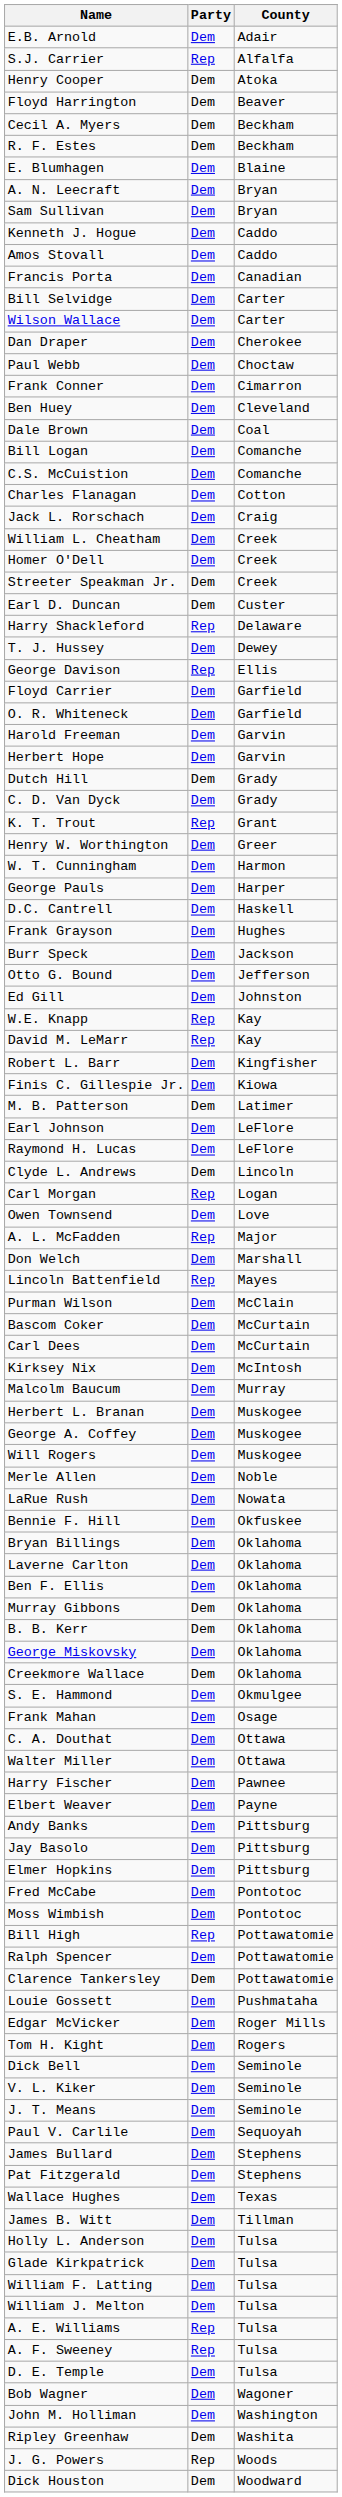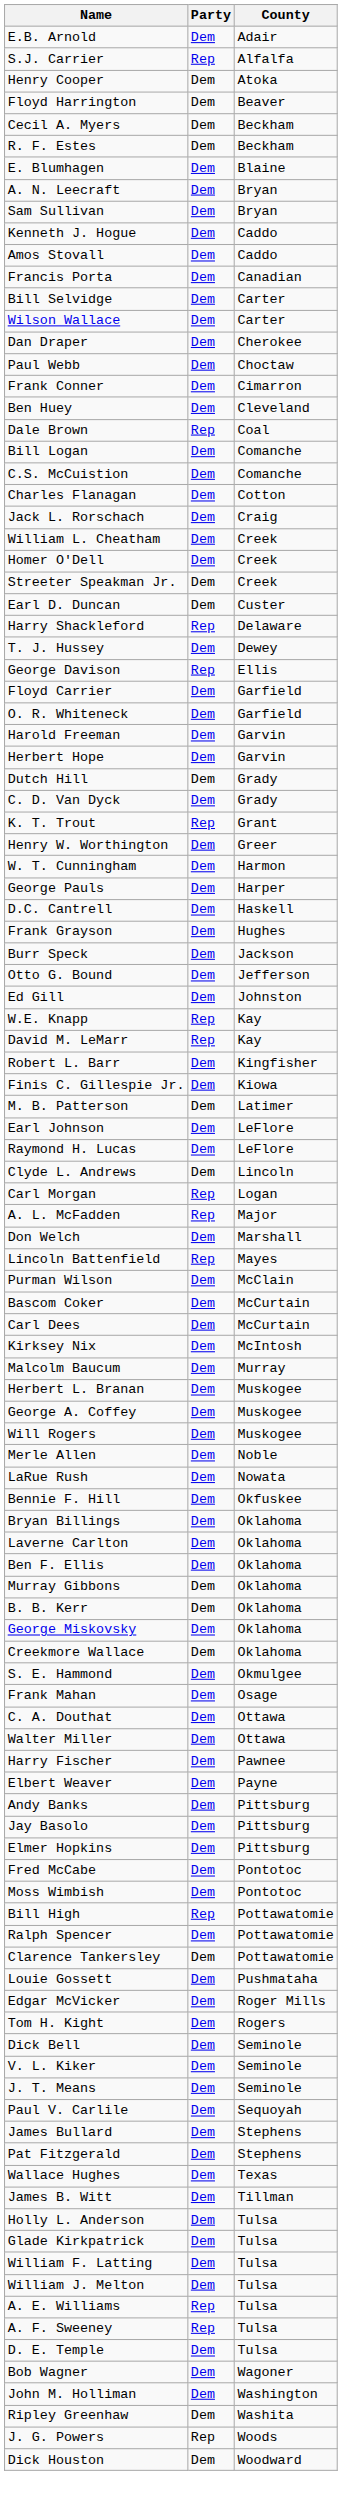 <table class="wikitable sortable">
 <tr>
 <th>Name</th>
 <th>Party</th>
 <th>County</th>
 </tr>
 <tr>
 <td>E.B. Arnold</td>
 <td><a href='#'>Dem</a></td>
 <td>Adair</td>
 </tr>
 <tr>
 <td>S.J. Carrier</td>
 <td><a href='#'>Rep</a></td>
 <td>Alfalfa</td>
 </tr>
 <tr>
 <td>Henry Cooper</td>
 <td>Dem</td>
 <td>Atoka</td>
 </tr>
 <tr>
 <td>Floyd Harrington</td>
 <td>Dem</td>
 <td>Beaver</td>
 </tr>
 <tr>
 <td>Cecil A. Myers</td>
 <td>Dem</td>
 <td>Beckham</td>
 </tr>
 <tr>
 <td>R. F. Estes</td>
 <td>Dem</td>
 <td>Beckham</td>
 </tr>
 <tr>
 <td>E. Blumhagen</td>
 <td><a href='#'>Dem</a></td>
 <td>Blaine</td>
 </tr>
 <tr>
 <td>A. N. Leecraft</td>
 <td><a href='#'>Dem</a></td>
 <td>Bryan</td>
 </tr>
 <tr>
 <td>Sam Sullivan</td>
 <td><a href='#'>Dem</a></td>
 <td>Bryan</td>
 </tr>
 <tr>
 <td>Kenneth J. Hogue</td>
 <td><a href='#'>Dem</a></td>
 <td>Caddo</td>
 </tr>
 <tr>
 <td>Amos Stovall</td>
 <td><a href='#'>Dem</a></td>
 <td>Caddo</td>
 </tr>
 <tr>
 <td>Francis Porta</td>
 <td><a href='#'>Dem</a></td>
 <td>Canadian</td>
 </tr>
 <tr>
 <td>Bill Selvidge</td>
 <td><a href='#'>Dem</a></td>
 <td>Carter</td>
 </tr>
 <tr>
 <td><a href='#'>Wilson Wallace</a></td>
 <td><a href='#'>Dem</a></td>
 <td>Carter</td>
 </tr>
 <tr>
 <td>Dan Draper</td>
 <td><a href='#'>Dem</a></td>
 <td>Cherokee</td>
 </tr>
 <tr>
 <td>Paul Webb</td>
 <td><a href='#'>Dem</a></td>
 <td>Choctaw</td>
 </tr>
 <tr>
 <td>Frank Conner</td>
 <td><a href='#'>Dem</a></td>
 <td>Cimarron</td>
 </tr>
 <tr>
 <td>Ben Huey</td>
 <td><a href='#'>Dem</a></td>
 <td>Cleveland</td>
 </tr>
 <tr>
 <td>Dale Brown</td>
-<td><a href='#'>Dem</a></td>
+<td><a href='#'>Rep</a></td>
 <td>Coal</td>
 </tr>
 <tr>
 <td>Bill Logan</td>
 <td><a href='#'>Dem</a></td>
 <td>Comanche</td>
 </tr>
 <tr>
 <td>C.S. McCuistion</td>
 <td><a href='#'>Dem</a></td>
 <td>Comanche</td>
 </tr>
 <tr>
 <td>Charles Flanagan</td>
 <td><a href='#'>Dem</a></td>
 <td>Cotton</td>
 </tr>
 <tr>
 <td>Jack L. Rorschach</td>
 <td><a href='#'>Dem</a></td>
 <td>Craig</td>
 </tr>
 <tr>
 <td>William L. Cheatham</td>
 <td><a href='#'>Dem</a></td>
 <td>Creek</td>
 </tr>
 <tr>
 <td>Homer O'Dell</td>
 <td><a href='#'>Dem</a></td>
 <td>Creek</td>
 </tr>
 <tr>
 <td>Streeter Speakman Jr.</td>
 <td>Dem</td>
 <td>Creek</td>
 </tr>
 <tr>
 <td>Earl D. Duncan</td>
 <td>Dem</td>
 <td>Custer</td>
 </tr>
 <tr>
 <td>Harry Shackleford</td>
 <td><a href='#'>Rep</a></td>
 <td>Delaware</td>
 </tr>
 <tr>
 <td>T. J. Hussey</td>
 <td><a href='#'>Dem</a></td>
 <td>Dewey</td>
 </tr>
 <tr>
 <td>George Davison</td>
 <td><a href='#'>Rep</a></td>
 <td>Ellis</td>
 </tr>
 <tr>
 <td>Floyd Carrier</td>
 <td><a href='#'>Dem</a></td>
 <td>Garfield</td>
 </tr>
 <tr>
 <td>O. R. Whiteneck</td>
 <td><a href='#'>Dem</a></td>
 <td>Garfield</td>
 </tr>
 <tr>
 <td>Harold Freeman</td>
 <td><a href='#'>Dem</a></td>
 <td>Garvin</td>
 </tr>
 <tr>
 <td>Herbert Hope</td>
 <td><a href='#'>Dem</a></td>
 <td>Garvin</td>
 </tr>
 <tr>
 <td>Dutch Hill</td>
 <td>Dem</td>
 <td>Grady</td>
 </tr>
 <tr>
 <td>C. D. Van Dyck</td>
 <td><a href='#'>Dem</a></td>
 <td>Grady</td>
 </tr>
 <tr>
 <td>K. T. Trout</td>
 <td><a href='#'>Rep</a></td>
 <td>Grant</td>
 </tr>
 <tr>
 <td>Henry W. Worthington</td>
 <td><a href='#'>Dem</a></td>
 <td>Greer</td>
 </tr>
 <tr>
 <td>W. T. Cunningham</td>
 <td><a href='#'>Dem</a></td>
 <td>Harmon</td>
 </tr>
 <tr>
 <td>George Pauls</td>
 <td><a href='#'>Dem</a></td>
 <td>Harper</td>
 </tr>
 <tr>
 <td>D.C. Cantrell</td>
 <td><a href='#'>Dem</a></td>
 <td>Haskell</td>
 </tr>
 <tr>
 <td>Frank Grayson</td>
 <td><a href='#'>Dem</a></td>
 <td>Hughes</td>
 </tr>
 <tr>
 <td>Burr Speck</td>
 <td><a href='#'>Dem</a></td>
 <td>Jackson</td>
 </tr>
 <tr>
 <td>Otto G. Bound</td>
 <td><a href='#'>Dem</a></td>
 <td>Jefferson</td>
 </tr>
 <tr>
 <td>Ed Gill</td>
 <td><a href='#'>Dem</a></td>
 <td>Johnston</td>
 </tr>
 <tr>
 <td>W.E. Knapp</td>
 <td><a href='#'>Rep</a></td>
 <td>Kay</td>
 </tr>
 <tr>
 <td>David M. LeMarr</td>
 <td><a href='#'>Rep</a></td>
 <td>Kay</td>
 </tr>
 <tr>
 <td>Robert L. Barr</td>
 <td><a href='#'>Dem</a></td>
 <td>Kingfisher</td>
 </tr>
 <tr>
 <td>Finis C. Gillespie Jr.</td>
 <td><a href='#'>Dem</a></td>
 <td>Kiowa</td>
 </tr>
 <tr>
 <td>M. B. Patterson</td>
 <td>Dem</td>
 <td>Latimer</td>
 </tr>
 <tr>
 <td>Earl Johnson</td>
 <td><a href='#'>Dem</a></td>
 <td>LeFlore</td>
 </tr>
 <tr>
 <td>Raymond H. Lucas</td>
 <td><a href='#'>Dem</a></td>
 <td>LeFlore</td>
 </tr>
 <tr>
 <td>Clyde L. Andrews</td>
 <td>Dem</td>
 <td>Lincoln</td>
 </tr>
 <tr>
 <td>Carl Morgan</td>
 <td><a href='#'>Rep</a></td>
 <td>Logan</td>
-</tr>
-<tr>
-<td>Owen Townsend</td>
-<td><a href='#'>Dem</a></td>
-<td>Love</td>
 </tr>
 <tr>
 <td>A. L. McFadden</td>
 <td><a href='#'>Rep</a></td>
 <td>Major</td>
 </tr>
 <tr>
 <td>Don Welch</td>
 <td><a href='#'>Dem</a></td>
 <td>Marshall</td>
 </tr>
 <tr>
 <td>Lincoln Battenfield</td>
 <td><a href='#'>Rep</a></td>
 <td>Mayes</td>
 </tr>
 <tr>
 <td>Purman Wilson</td>
 <td><a href='#'>Dem</a></td>
 <td>McClain</td>
 </tr>
 <tr>
 <td>Bascom Coker</td>
 <td><a href='#'>Dem</a></td>
 <td>McCurtain</td>
 </tr>
 <tr>
 <td>Carl Dees</td>
 <td><a href='#'>Dem</a></td>
 <td>McCurtain</td>
 </tr>
 <tr>
 <td>Kirksey Nix</td>
 <td><a href='#'>Dem</a></td>
 <td>McIntosh</td>
 </tr>
 <tr>
 <td>Malcolm Baucum</td>
 <td><a href='#'>Dem</a></td>
 <td>Murray</td>
 </tr>
 <tr>
 <td>Herbert L. Branan</td>
 <td><a href='#'>Dem</a></td>
 <td>Muskogee</td>
 </tr>
 <tr>
 <td>George A. Coffey</td>
 <td><a href='#'>Dem</a></td>
 <td>Muskogee</td>
 </tr>
 <tr>
 <td>Will Rogers</td>
 <td><a href='#'>Dem</a></td>
 <td>Muskogee</td>
 </tr>
 <tr>
 <td>Merle Allen</td>
 <td><a href='#'>Dem</a></td>
 <td>Noble</td>
 </tr>
 <tr>
 <td>LaRue Rush</td>
 <td><a href='#'>Dem</a></td>
 <td>Nowata</td>
 </tr>
 <tr>
 <td>Bennie F. Hill</td>
 <td><a href='#'>Dem</a></td>
 <td>Okfuskee</td>
 </tr>
 <tr>
 <td>Bryan Billings</td>
 <td><a href='#'>Dem</a></td>
 <td>Oklahoma</td>
 </tr>
 <tr>
 <td>Laverne Carlton</td>
 <td><a href='#'>Dem</a></td>
 <td>Oklahoma</td>
 </tr>
 <tr>
 <td>Ben F. Ellis</td>
 <td><a href='#'>Dem</a></td>
 <td>Oklahoma</td>
 </tr>
 <tr>
 <td>Murray Gibbons</td>
 <td>Dem</td>
 <td>Oklahoma</td>
 </tr>
 <tr>
 <td>B. B. Kerr</td>
 <td>Dem</td>
 <td>Oklahoma</td>
 </tr>
 <tr>
 <td><a href='#'>George Miskovsky</a></td>
 <td><a href='#'>Dem</a></td>
 <td>Oklahoma</td>
 </tr>
 <tr>
 <td>Creekmore Wallace</td>
 <td>Dem</td>
 <td>Oklahoma</td>
 </tr>
 <tr>
 <td>S. E. Hammond</td>
 <td><a href='#'>Dem</a></td>
 <td>Okmulgee</td>
 </tr>
 <tr>
 <td>Frank Mahan</td>
 <td><a href='#'>Dem</a></td>
 <td>Osage</td>
 </tr>
 <tr>
 <td>C. A. Douthat</td>
 <td><a href='#'>Dem</a></td>
 <td>Ottawa</td>
 </tr>
 <tr>
 <td>Walter Miller</td>
 <td><a href='#'>Dem</a></td>
 <td>Ottawa</td>
 </tr>
 <tr>
 <td>Harry Fischer</td>
 <td><a href='#'>Dem</a></td>
 <td>Pawnee</td>
 </tr>
 <tr>
 <td>Elbert Weaver</td>
 <td><a href='#'>Dem</a></td>
 <td>Payne</td>
 </tr>
 <tr>
 <td>Andy Banks</td>
 <td><a href='#'>Dem</a></td>
 <td>Pittsburg</td>
 </tr>
 <tr>
 <td>Jay Basolo</td>
 <td><a href='#'>Dem</a></td>
 <td>Pittsburg</td>
 </tr>
 <tr>
 <td>Elmer Hopkins</td>
 <td><a href='#'>Dem</a></td>
 <td>Pittsburg</td>
 </tr>
 <tr>
 <td>Fred McCabe</td>
 <td><a href='#'>Dem</a></td>
 <td>Pontotoc</td>
 </tr>
 <tr>
 <td>Moss Wimbish</td>
 <td><a href='#'>Dem</a></td>
 <td>Pontotoc</td>
 </tr>
 <tr>
 <td>Bill High</td>
 <td><a href='#'>Rep</a></td>
 <td>Pottawatomie</td>
 </tr>
 <tr>
 <td>Ralph Spencer</td>
 <td><a href='#'>Dem</a></td>
 <td>Pottawatomie</td>
 </tr>
 <tr>
 <td>Clarence Tankersley</td>
 <td>Dem</td>
 <td>Pottawatomie</td>
 </tr>
 <tr>
 <td>Louie Gossett</td>
 <td><a href='#'>Dem</a></td>
 <td>Pushmataha</td>
 </tr>
 <tr>
 <td>Edgar McVicker</td>
 <td><a href='#'>Dem</a></td>
 <td>Roger Mills</td>
 </tr>
 <tr>
 <td>Tom H. Kight</td>
 <td><a href='#'>Dem</a></td>
 <td>Rogers</td>
 </tr>
 <tr>
 <td>Dick Bell</td>
 <td><a href='#'>Dem</a></td>
 <td>Seminole</td>
 </tr>
 <tr>
 <td>V. L. Kiker</td>
 <td><a href='#'>Dem</a></td>
 <td>Seminole</td>
 </tr>
 <tr>
 <td>J. T. Means</td>
 <td><a href='#'>Dem</a></td>
 <td>Seminole</td>
 </tr>
 <tr>
 <td>Paul V. Carlile</td>
 <td><a href='#'>Dem</a></td>
 <td>Sequoyah</td>
 </tr>
 <tr>
 <td>James Bullard</td>
 <td><a href='#'>Dem</a></td>
 <td>Stephens</td>
 </tr>
 <tr>
 <td>Pat Fitzgerald</td>
 <td><a href='#'>Dem</a></td>
 <td>Stephens</td>
 </tr>
 <tr>
 <td>Wallace Hughes</td>
 <td><a href='#'>Dem</a></td>
 <td>Texas</td>
 </tr>
 <tr>
 <td>James B. Witt</td>
 <td><a href='#'>Dem</a></td>
 <td>Tillman</td>
 </tr>
 <tr>
 <td>Holly L. Anderson</td>
 <td><a href='#'>Dem</a></td>
 <td>Tulsa</td>
 </tr>
 <tr>
 <td>Glade Kirkpatrick</td>
 <td><a href='#'>Dem</a></td>
 <td>Tulsa</td>
 </tr>
 <tr>
 <td>William F. Latting</td>
 <td><a href='#'>Dem</a></td>
 <td>Tulsa</td>
 </tr>
 <tr>
 <td>William J. Melton</td>
 <td><a href='#'>Dem</a></td>
 <td>Tulsa</td>
 </tr>
 <tr>
 <td>A. E. Williams</td>
 <td><a href='#'>Rep</a></td>
 <td>Tulsa</td>
 </tr>
 <tr>
 <td>A. F. Sweeney</td>
 <td><a href='#'>Rep</a></td>
 <td>Tulsa</td>
 </tr>
 <tr>
 <td>D. E. Temple</td>
 <td><a href='#'>Dem</a></td>
 <td>Tulsa</td>
 </tr>
 <tr>
 <td>Bob Wagner</td>
 <td><a href='#'>Dem</a></td>
 <td>Wagoner</td>
 </tr>
 <tr>
 <td>John M. Holliman</td>
 <td><a href='#'>Dem</a></td>
 <td>Washington</td>
 </tr>
 <tr>
 <td>Ripley Greenhaw</td>
 <td>Dem</td>
 <td>Washita</td>
 </tr>
 <tr>
 <td>J. G. Powers</td>
 <td>Rep</td>
 <td>Woods</td>
 </tr>
 <tr>
 <td>Dick Houston</td>
 <td>Dem</td>
 <td>Woodward</td>
 </tr>
 </table>
